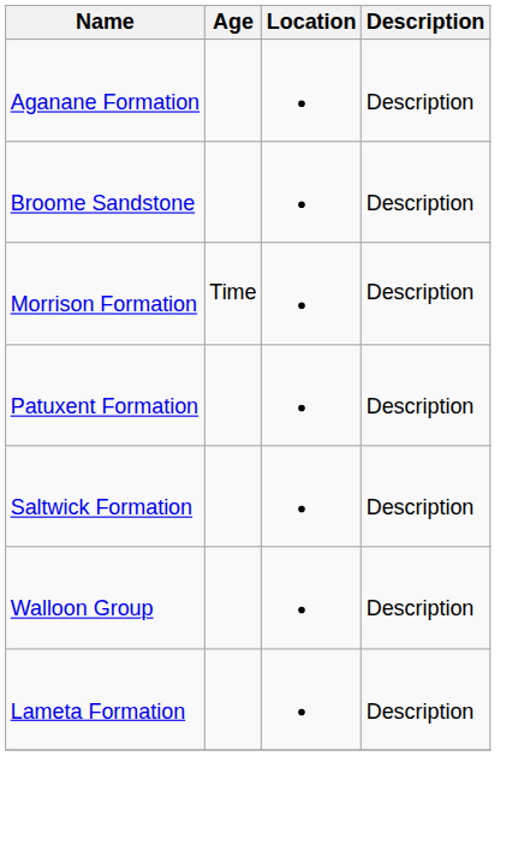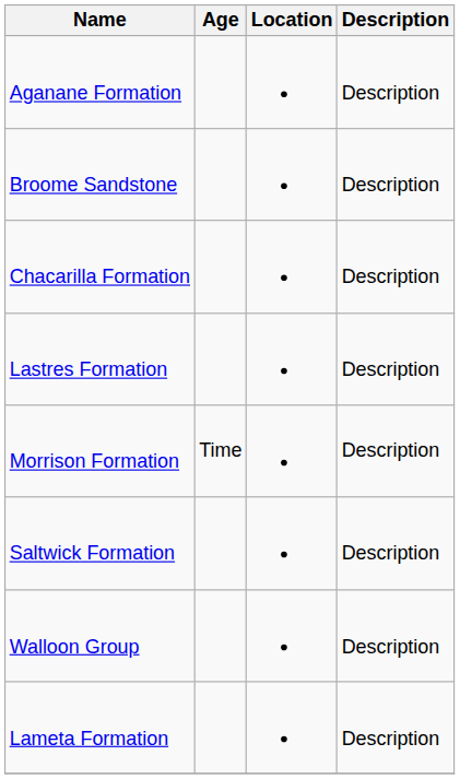 <table class="wikitable sortable">
 <tr>
 <th>Name</th>
 <th>Age</th>
 <th>Location</th>
 <th>Description</th>
 </tr>
 <tr>
 <td><br><a href='#'>Aganane Formation</a></td>
 <td></td>
 <td><br><ul><li></li></ul></td>
 <td><br>Description</td>
 </tr>
 <tr>
 <td><br><a href='#'>Broome Sandstone</a></td>
 <td></td>
 <td><br><ul><li></li></ul></td>
 <td><br>Description</td>
 </tr>
 <tr>
+<td><br><a href='#'>Chacarilla Formation</a></td>
+<td></td>
+<td><br><ul><li></li></ul></td>
+<td><br>Description</td>
+</tr>
+<tr>
+<td><br><a href='#'>Lastres Formation</a></td>
+<td></td>
+<td><br><ul><li></li></ul></td>
+<td><br>Description</td>
+</tr>
+<tr>
 <td><br><a href='#'>Morrison Formation</a></td>
 <td>Time</td>
 <td><br><ul><li></li></ul></td>
 <td>Description</td>
-</tr>
-<tr>
-<td><br><a href='#'>Patuxent Formation</a></td>
-<td></td>
-<td><br><ul><li></li></ul></td>
-<td><br>Description</td>
 </tr>
 <tr>
 <td><br><a href='#'>Saltwick Formation</a></td>
 <td></td>
 <td><br><ul><li></li></ul></td>
 <td><br>Description</td>
 </tr>
 <tr>
 <td><br><a href='#'>Walloon Group</a></td>
 <td></td>
 <td><br><ul><li></li></ul></td>
 <td><br>Description</td>
 </tr>
 <tr>
 <td><br><a href='#'>Lameta Formation</a></td>
 <td></td>
 <td><br><ul><li></li></ul></td>
 <td><br>Description</td>
 </tr>
 <tr>
 </tr>
 </table>
